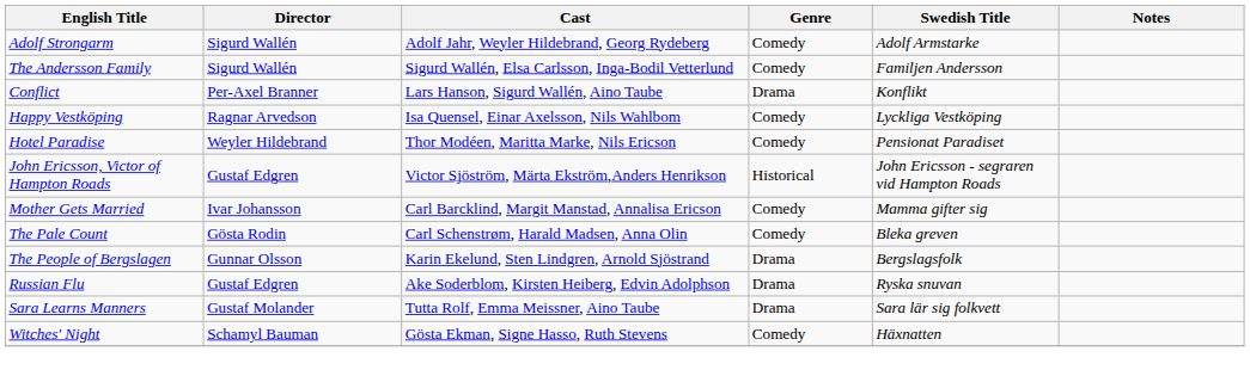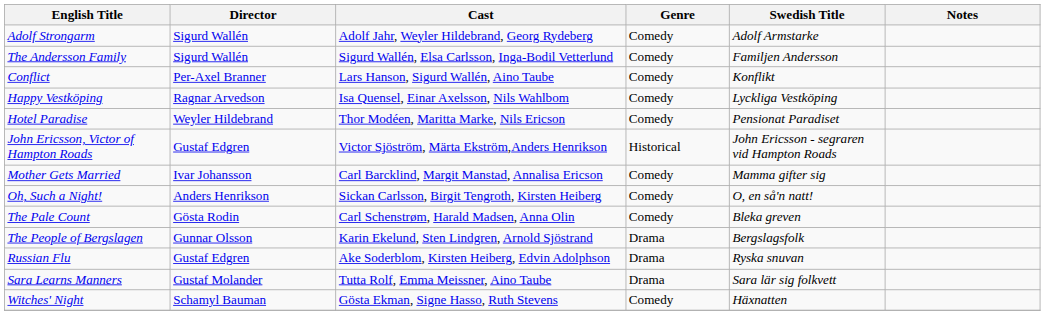 <table class="wikitable" style="width:100%;">
 <tr>
 <th style="width:16%;">English Title</th>
 <th style="width:16%;">Director</th>
 <th style="width:28%;">Cast</th>
 <th style="width:10%;">Genre</th>
 <th style="width:15%;">Swedish Title</th>
 <th style="width:15%;">Notes</th>
 </tr>
 <tr>
 <td><em><a href='#'>Adolf Strongarm</a></em></td>
 <td><a href='#'>Sigurd Wallén</a></td>
 <td><a href='#'>Adolf Jahr</a>, <a href='#'>Weyler Hildebrand</a>, <a href='#'>Georg Rydeberg</a></td>
 <td>Comedy</td>
 <td><em> Adolf Armstarke</em></td>
 <td></td>
 </tr>
 <tr>
 <td><em><a href='#'>The Andersson Family</a></em></td>
 <td><a href='#'>Sigurd Wallén</a></td>
 <td><a href='#'>Sigurd Wallén</a>, <a href='#'>Elsa Carlsson</a>, <a href='#'>Inga-Bodil Vetterlund</a></td>
 <td>Comedy</td>
 <td><em>Familjen Andersson</em></td>
 <td></td>
 </tr>
 <tr>
 <td><em><a href='#'>Conflict</a></em></td>
 <td><a href='#'>Per-Axel Branner</a></td>
 <td><a href='#'>Lars Hanson</a>, <a href='#'>Sigurd Wallén</a>, <a href='#'>Aino Taube</a></td>
-<td>Drama</td>
+<td>Comedy</td>
 <td><em>Konflikt</em></td>
 <td></td>
 </tr>
 <tr>
 <td><em><a href='#'>Happy Vestköping</a></em></td>
 <td><a href='#'>Ragnar Arvedson</a></td>
 <td><a href='#'>Isa Quensel</a>, <a href='#'>Einar Axelsson</a>, <a href='#'>Nils Wahlbom</a></td>
 <td>Comedy</td>
 <td><em>Lyckliga Vestköping</em></td>
 <td></td>
 </tr>
 <tr>
 <td><em><a href='#'>Hotel Paradise</a></em></td>
 <td><a href='#'>Weyler Hildebrand</a></td>
 <td><a href='#'>Thor Modéen</a>, <a href='#'>Maritta Marke</a>, <a href='#'>Nils Ericson</a></td>
 <td>Comedy</td>
 <td><em>Pensionat Paradiset</em></td>
 <td></td>
 </tr>
 <tr>
 <td><em><a href='#'>John Ericsson, Victor of Hampton Roads</a></em></td>
 <td><a href='#'>Gustaf Edgren</a></td>
 <td><a href='#'>Victor Sjöström</a>, <a href='#'>Märta Ekström</a>,<a href='#'>Anders Henrikson</a></td>
 <td>Historical</td>
 <td><em>John Ericsson - segraren vid Hampton Roads</em></td>
 <td></td>
 </tr>
 <tr>
 <td><em><a href='#'>Mother Gets Married</a></em></td>
 <td><a href='#'>Ivar Johansson</a></td>
 <td><a href='#'>Carl Barcklind</a>, <a href='#'>Margit Manstad</a>, <a href='#'>Annalisa Ericson</a></td>
 <td>Comedy</td>
 <td><em>Mamma gifter sig</em></td>
+<td></td>
+</tr>
+<tr>
+<td><em><a href='#'>Oh, Such a Night!</a></em></td>
+<td><a href='#'>Anders Henrikson</a></td>
+<td><a href='#'>Sickan Carlsson</a>, <a href='#'>Birgit Tengroth</a>, <a href='#'>Kirsten Heiberg</a></td>
+<td>Comedy</td>
+<td><em>O, en så'n natt!</em></td>
 <td></td>
 </tr>
 <tr>
 <td><em><a href='#'>The Pale Count</a></em></td>
 <td><a href='#'>Gösta Rodin</a></td>
 <td><a href='#'>Carl Schenstrøm</a>, <a href='#'>Harald Madsen</a>, <a href='#'>Anna Olin</a></td>
 <td>Comedy</td>
 <td><em>Bleka greven</em></td>
 <td></td>
 </tr>
 <tr>
 <td><em><a href='#'>The People of Bergslagen</a></em></td>
 <td><a href='#'>Gunnar Olsson</a></td>
 <td><a href='#'>Karin Ekelund</a>, <a href='#'>Sten Lindgren</a>, <a href='#'>Arnold Sjöstrand</a></td>
 <td>Drama</td>
 <td><em>Bergslagsfolk</em></td>
 <td></td>
 </tr>
 <tr>
 <td><em><a href='#'>Russian Flu</a></em></td>
 <td><a href='#'>Gustaf Edgren</a></td>
 <td><a href='#'>Ake Soderblom</a>, <a href='#'>Kirsten Heiberg</a>, <a href='#'>Edvin Adolphson</a></td>
 <td>Drama</td>
 <td><em>Ryska snuvan</em></td>
 <td></td>
 </tr>
 <tr>
 <td><em><a href='#'>Sara Learns Manners</a></em></td>
 <td><a href='#'>Gustaf Molander</a></td>
 <td><a href='#'>Tutta Rolf</a>, <a href='#'>Emma Meissner</a>, <a href='#'>Aino Taube</a></td>
 <td>Drama</td>
 <td><em>Sara lär sig folkvett</em></td>
 </tr>
 <tr>
 <td><em><a href='#'>Witches' Night</a></em></td>
 <td><a href='#'>Schamyl Bauman</a></td>
 <td><a href='#'>Gösta Ekman</a>, <a href='#'>Signe Hasso</a>, <a href='#'>Ruth Stevens</a></td>
 <td>Comedy</td>
 <td><em>Häxnatten</em></td>
 <td></td>
 </tr>
 <tr>
 </tr>
 </table>
